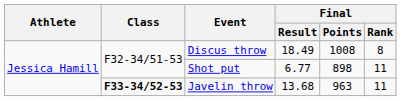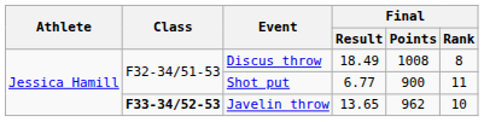 <table class=wikitable style="font-size:90%">
 <tr>
 <th rowspan="2">Athlete</th>
 <th rowspan="2">Class</th>
 <th rowspan="2">Event</th>
 <th colspan="3">Final</th>
 </tr>
 <tr>
 <th>Result</th>
 <th>Points</th>
 <th>Rank</th>
 </tr>
 <tr>
 <td rowspan="3"><a href='#'>Jessica Hamill</a></td>
 <td rowspan="2" style="text-align:center;">F32-34/51-53</td>
 <td><a href='#'>Discus throw</a></td>
 <td style="text-align:center;">18.49</td>
 <td style="text-align:center;">1008</td>
 <td style="text-align:center;">8</td>
 </tr>
 <tr>
 <td><a href='#'>Shot put</a></td>
 <td style="text-align:center;">6.77</td>
-<td style="text-align:center;">898</td>
+<td style="text-align:center;">900</td>
 <td style="text-align:center;">11</td>
 </tr>
 <tr>
 <td style="text-align:center;"><strong>F33-34/52-53</strong></td>
 <td><a href='#'>Javelin throw</a></td>
-<td style="text-align:center;">13.68</td>
-<td style="text-align:center;">963</td>
-<td style="text-align:center;">11</td>
+<td style="text-align:center;">13.65</td>
+<td style="text-align:center;">962</td>
+<td style="text-align:center;">10</td>
 </tr>
 </table>
